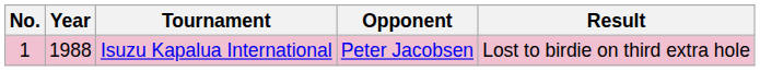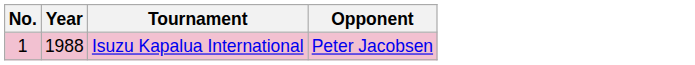 <table class="wikitable" style="font-size:95%;">
 <tr>
 <th>No.</th>
 <th>Year</th>
 <th>Tournament</th>
 <th>Opponent</th>
-<th>Result</th>
 </tr>
 <tr style="background:#F2C1D1;">
 <td align=center>1</td>
 <td>1988</td>
 <td><a href='#'>Isuzu Kapalua International</a></td>
 <td> <a href='#'>Peter Jacobsen</a></td>
-<td>Lost to birdie on third extra hole</td>
 </tr>
 </table>
